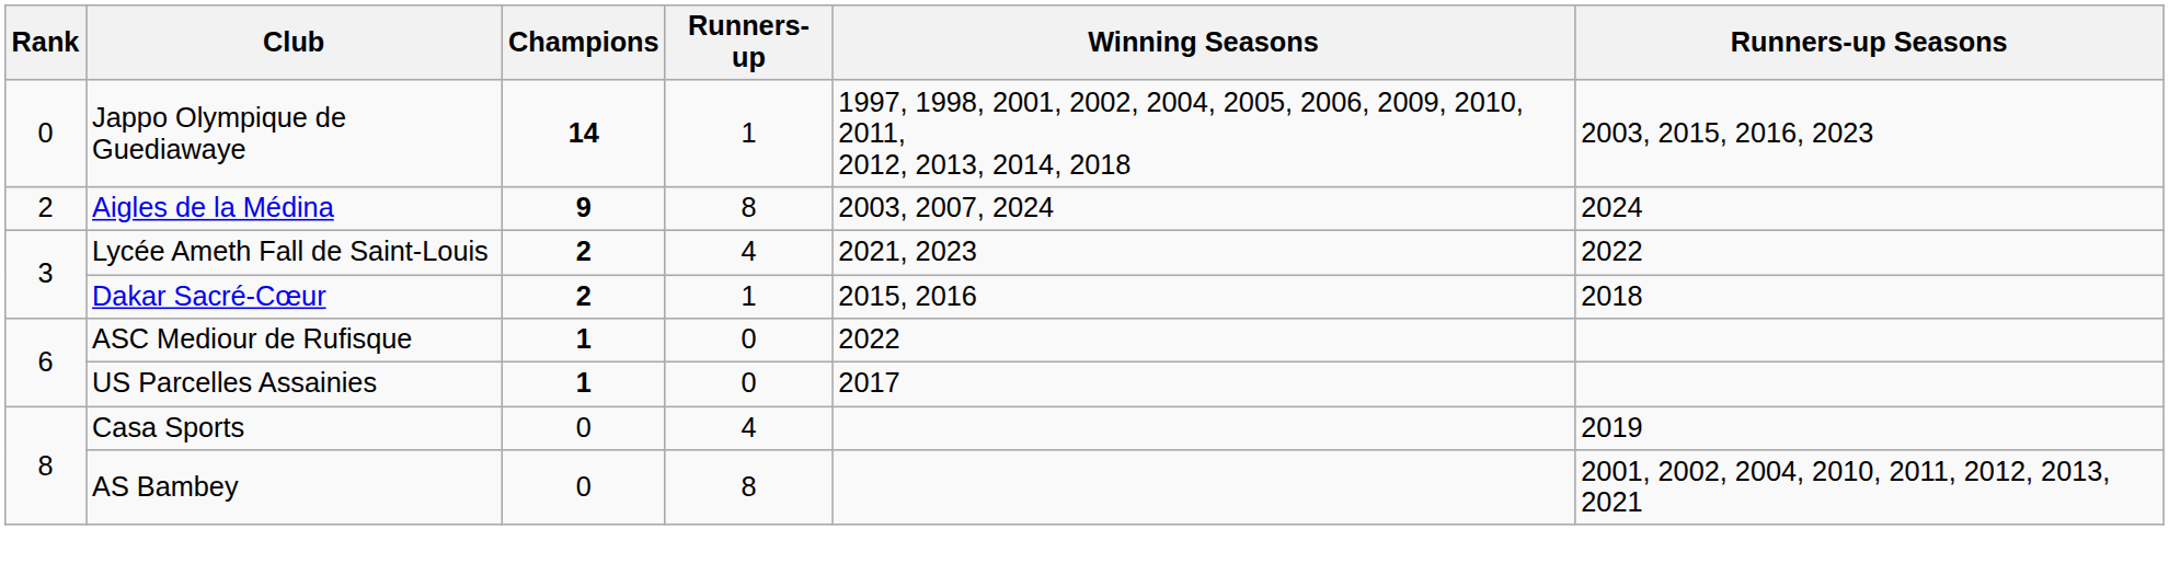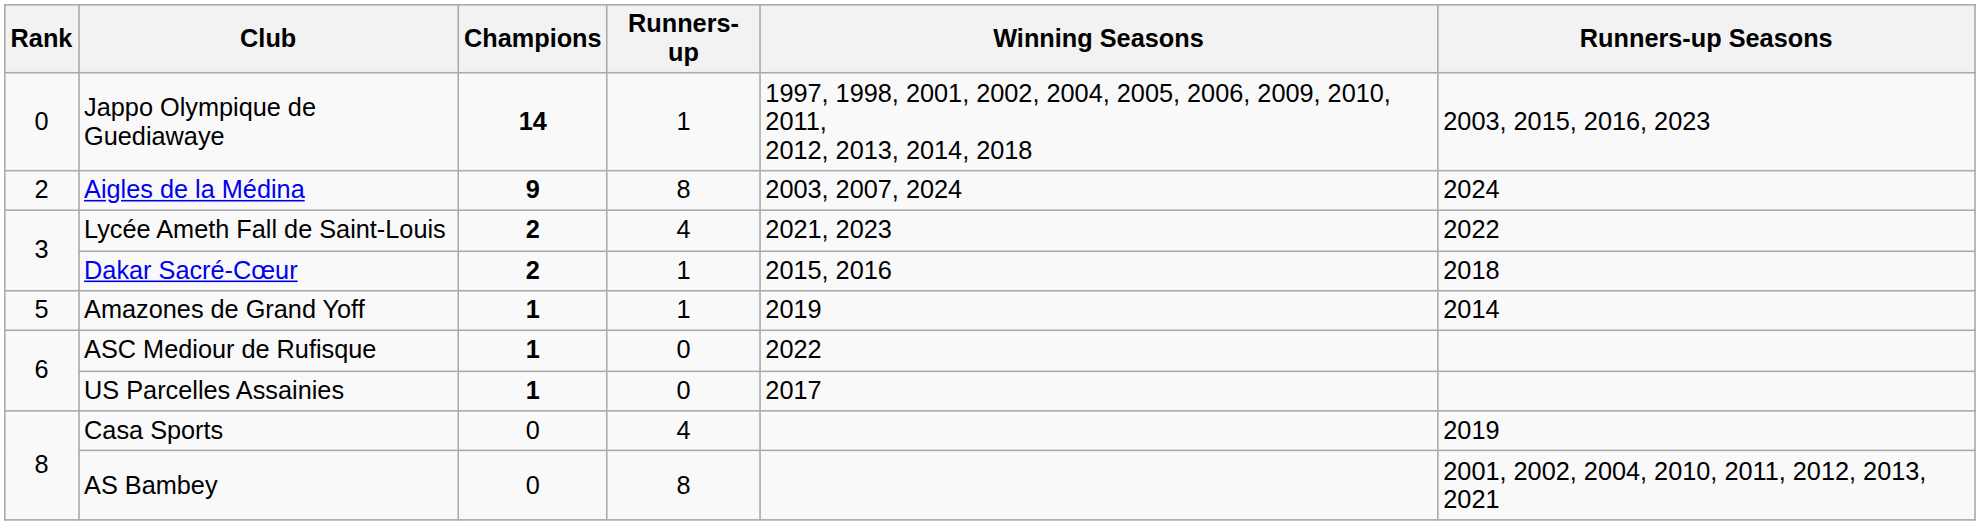 <table class="wikitable">
 <tr>
 <th>Rank</th>
 <th>Club</th>
 <th>Champions</th>
 <th>Runners-up</th>
 <th>Winning Seasons</th>
 <th>Runners-up Seasons</th>
 </tr>
 <tr>
 <td align=center>0</td>
 <td>Jappo Olympique de Guediawaye</td>
 <td align=center><strong>14</strong></td>
 <td align=center>1</td>
 <td>1997, 1998, 2001, 2002, 2004, 2005, 2006, 2009, 2010, 2011,<br>2012, 2013, 2014, 2018</td>
 <td>2003, 2015, 2016, 2023</td>
 </tr>
 <tr>
 <td align=center>2</td>
 <td><a href='#'>Aigles de la Médina</a></td>
 <td align=center><strong>9</strong></td>
 <td align=center>8</td>
 <td>2003, 2007, 2024</td>
 <td>2024</td>
 </tr>
 <tr>
 <td align=center rowspan=2>3</td>
 <td>Lycée Ameth Fall de Saint-Louis</td>
 <td align=center><strong>2</strong></td>
 <td align=center>4</td>
 <td>2021, 2023</td>
 <td>2022</td>
 </tr>
 <tr>
 <td><a href='#'>Dakar Sacré-Cœur</a></td>
 <td align=center><strong>2</strong></td>
 <td align=center>1</td>
 <td>2015, 2016</td>
 <td>2018</td>
 </tr>
 <tr>
+<td align=center>5</td>
+<td>Amazones de Grand Yoff</td>
+<td align=center><strong>1</strong></td>
+<td align=center>1</td>
+<td>2019</td>
+<td>2014</td>
+</tr>
+<tr>
 <td align=center rowspan=2>6</td>
 <td>ASC Mediour de Rufisque</td>
 <td align=center><strong>1</strong></td>
 <td align=center>0</td>
 <td>2022</td>
 <td></td>
 </tr>
 <tr>
 <td>US Parcelles Assainies</td>
 <td align=center><strong>1</strong></td>
 <td align=center>0</td>
 <td>2017</td>
 <td></td>
 </tr>
 <tr>
 <td align=center rowspan=2>8</td>
 <td>Casa Sports</td>
 <td align=center>0</td>
 <td align=center>4</td>
 <td></td>
 <td>2019</td>
 </tr>
 <tr>
 <td>AS Bambey</td>
 <td align=center>0</td>
 <td align=center>8</td>
 <td></td>
 <td>2001, 2002, 2004, 2010, 2011, 2012, 2013, 2021</td>
 </tr>
 </table>
